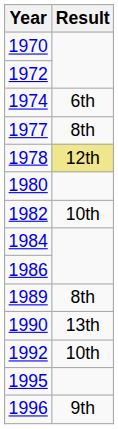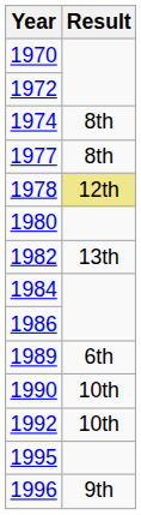 <table class="wikitable" style="text-align:center">
 <tr>
 <th>Year</th>
 <th>Result</th>
 </tr>
 <tr>
 <td><a href='#'>1970</a></td>
 <td rowspan=2></td>
 </tr>
 <tr>
 <td><a href='#'>1972</a></td>
 </tr>
 <tr>
 <td><a href='#'>1974</a></td>
-<td>6th</td>
+<td>8th</td>
 </tr>
 <tr>
 <td><a href='#'>1977</a></td>
 <td>8th</td>
 </tr>
 <tr>
 <td><a href='#'>1978</a></td>
 <td style="background: khaki;">12th</td>
 </tr>
 <tr>
 <td><a href='#'>1980</a></td>
 <td></td>
 </tr>
 <tr>
 <td><a href='#'>1982</a></td>
-<td>10th</td>
+<td>13th</td>
 </tr>
 <tr>
 <td><a href='#'>1984</a></td>
 <td rowspan=2></td>
 </tr>
 <tr>
 <td><a href='#'>1986</a></td>
 </tr>
 <tr>
 <td><a href='#'>1989</a></td>
-<td>8th</td>
+<td>6th</td>
 </tr>
 <tr>
 <td><a href='#'>1990</a></td>
-<td>13th</td>
+<td>10th</td>
 </tr>
 <tr>
 <td><a href='#'>1992</a></td>
 <td>10th</td>
 </tr>
 <tr>
 <td><a href='#'>1995</a></td>
 <td></td>
 </tr>
 <tr>
 <td><a href='#'>1996</a></td>
 <td>9th</td>
 </tr>
 </table>
